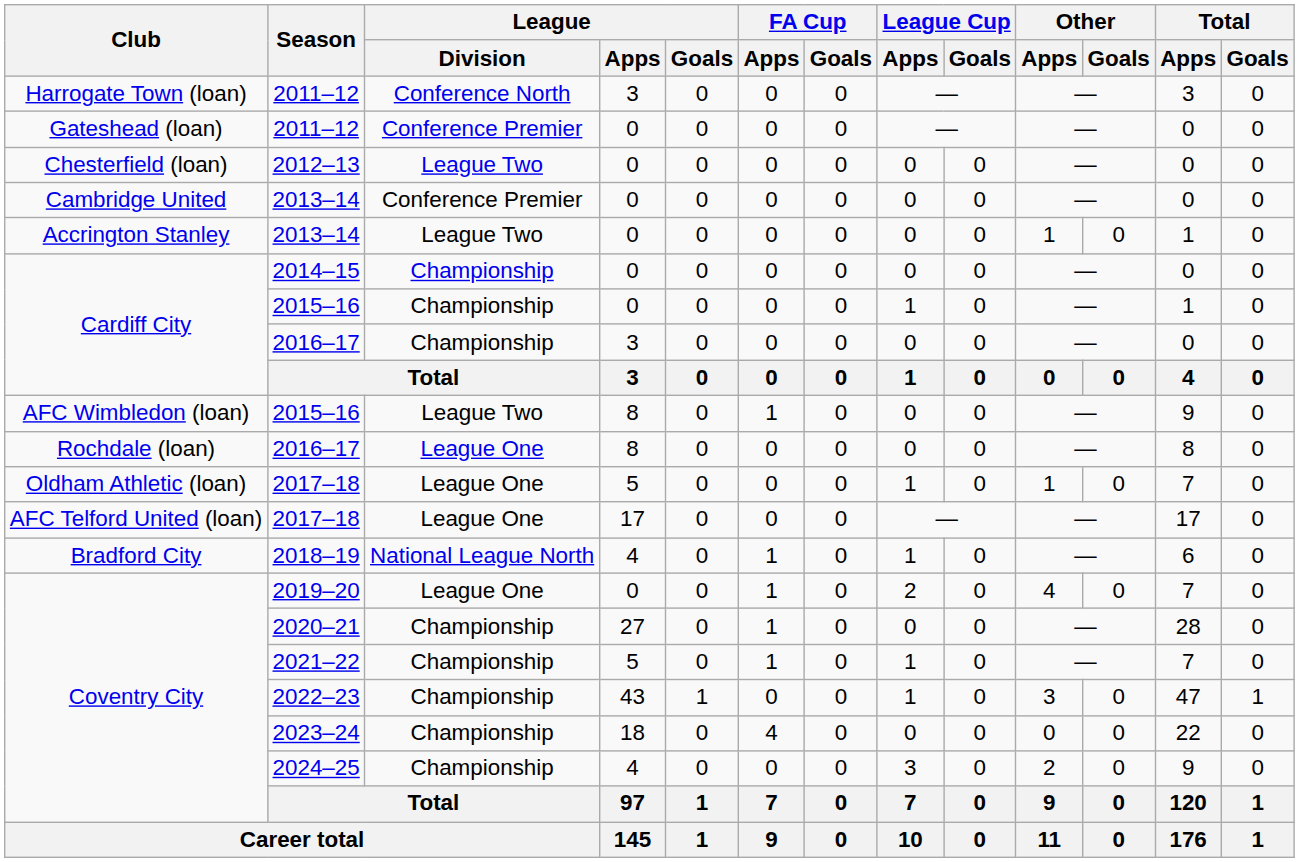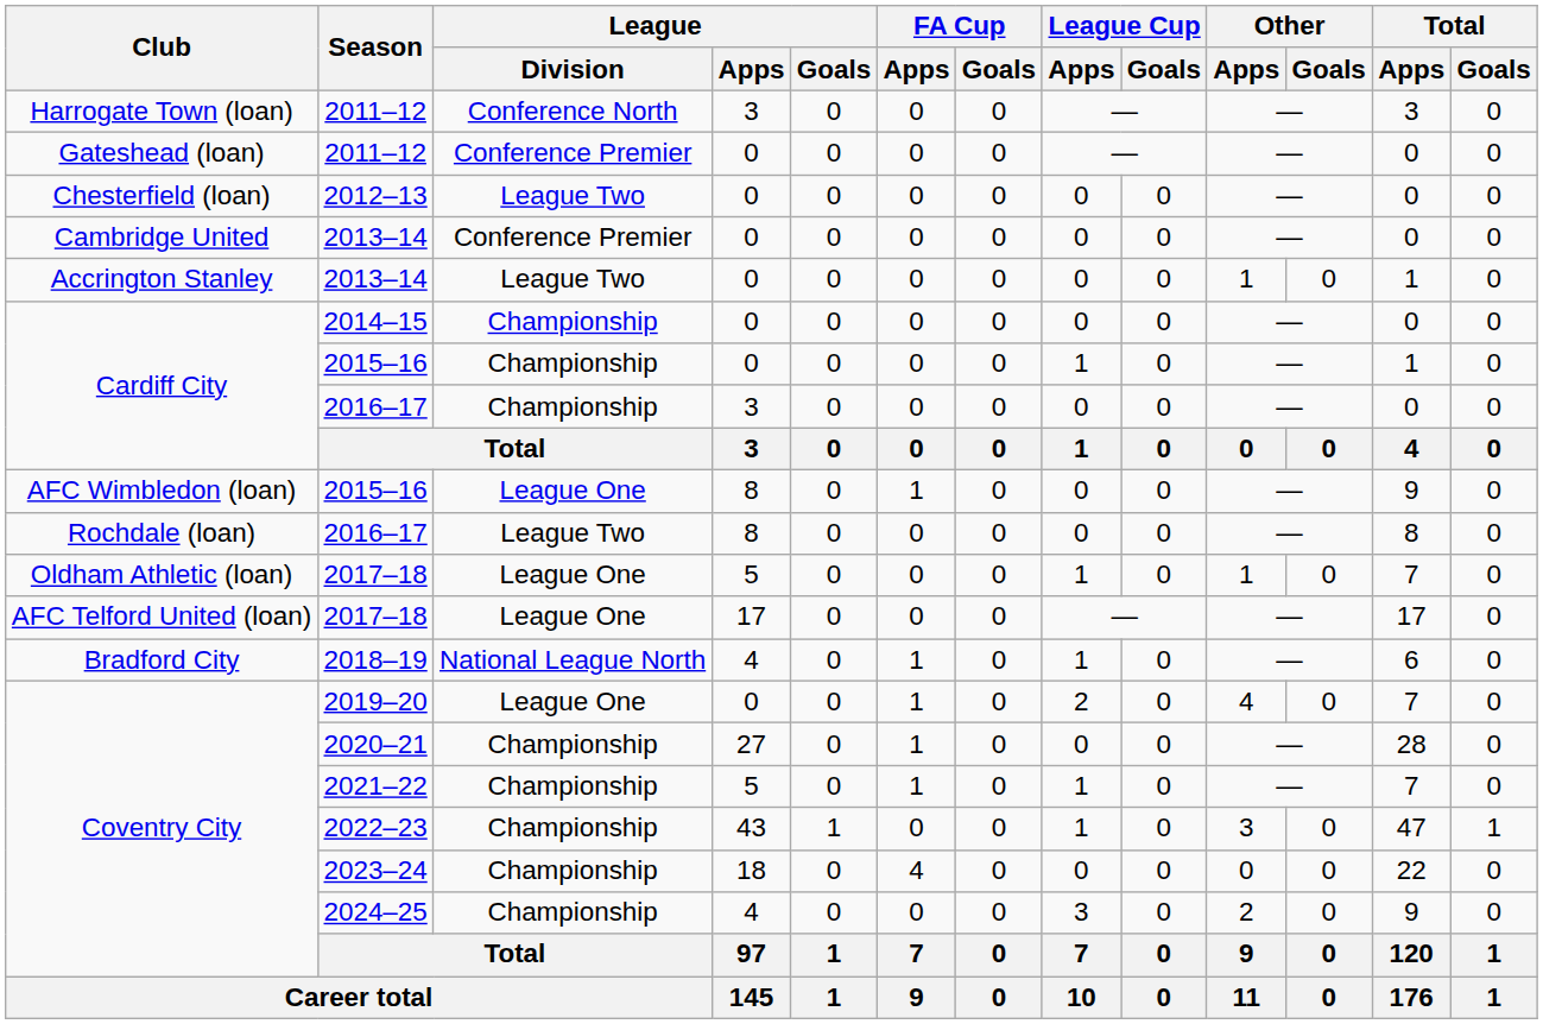 <table class="wikitable" style="text-align:center">
 <tr>
 <th rowspan="2">Club</th>
 <th rowspan="2">Season</th>
 <th colspan="3">League</th>
 <th colspan="2"><a href='#'>FA Cup</a></th>
 <th colspan="2"><a href='#'>League Cup</a></th>
 <th colspan="2">Other</th>
 <th colspan="2">Total</th>
 </tr>
 <tr>
 <th>Division</th>
 <th>Apps</th>
 <th>Goals</th>
 <th>Apps</th>
 <th>Goals</th>
 <th>Apps</th>
 <th>Goals</th>
 <th>Apps</th>
 <th>Goals</th>
 <th>Apps</th>
 <th>Goals</th>
 </tr>
 <tr>
 <td><a href='#'>Harrogate Town</a> (loan)</td>
 <td><a href='#'>2011–12</a></td>
 <td><a href='#'>Conference North</a></td>
 <td>3</td>
 <td>0</td>
 <td>0</td>
 <td>0</td>
 <td colspan="2">—</td>
 <td colspan="2">—</td>
 <td>3</td>
 <td>0</td>
 </tr>
 <tr>
 <td><a href='#'>Gateshead</a> (loan)</td>
 <td><a href='#'>2011–12</a></td>
 <td><a href='#'>Conference Premier</a></td>
 <td>0</td>
 <td>0</td>
 <td>0</td>
 <td>0</td>
 <td colspan="2">—</td>
 <td colspan="2">—</td>
 <td>0</td>
 <td>0</td>
 </tr>
 <tr>
 <td><a href='#'>Chesterfield</a> (loan)</td>
 <td><a href='#'>2012–13</a></td>
 <td><a href='#'>League Two</a></td>
 <td>0</td>
 <td>0</td>
 <td>0</td>
 <td>0</td>
 <td>0</td>
 <td>0</td>
 <td colspan="2">—</td>
 <td>0</td>
 <td>0</td>
 </tr>
 <tr>
 <td><a href='#'>Cambridge United</a></td>
 <td><a href='#'>2013–14</a></td>
 <td>Conference Premier</td>
 <td>0</td>
 <td>0</td>
 <td>0</td>
 <td>0</td>
 <td>0</td>
 <td>0</td>
 <td colspan="2">—</td>
 <td>0</td>
 <td>0</td>
 </tr>
 <tr>
 <td><a href='#'>Accrington Stanley</a></td>
 <td><a href='#'>2013–14</a></td>
 <td>League Two</td>
 <td>0</td>
 <td>0</td>
 <td>0</td>
 <td>0</td>
 <td>0</td>
 <td>0</td>
 <td>1</td>
 <td>0</td>
 <td>1</td>
 <td>0</td>
 </tr>
 <tr>
 <td rowspan="4"><a href='#'>Cardiff City</a></td>
 <td><a href='#'>2014–15</a></td>
 <td><a href='#'>Championship</a></td>
 <td>0</td>
 <td>0</td>
 <td>0</td>
 <td>0</td>
 <td>0</td>
 <td>0</td>
 <td colspan="2">—</td>
 <td>0</td>
 <td>0</td>
 </tr>
 <tr>
 <td><a href='#'>2015–16</a></td>
 <td>Championship</td>
 <td>0</td>
 <td>0</td>
 <td>0</td>
 <td>0</td>
 <td>1</td>
 <td>0</td>
 <td colspan="2">—</td>
 <td>1</td>
 <td>0</td>
 </tr>
 <tr>
 <td><a href='#'>2016–17</a></td>
 <td>Championship</td>
 <td>3</td>
 <td>0</td>
 <td>0</td>
 <td>0</td>
 <td>0</td>
 <td>0</td>
 <td colspan="2">—</td>
 <td>0</td>
 <td>0</td>
 </tr>
 <tr>
 <th colspan="2">Total</th>
 <th>3</th>
 <th>0</th>
 <th>0</th>
 <th>0</th>
 <th>1</th>
 <th>0</th>
 <th>0</th>
 <th>0</th>
 <th>4</th>
 <th>0</th>
 </tr>
 <tr>
 <td><a href='#'>AFC Wimbledon</a> (loan)</td>
 <td><a href='#'>2015–16</a></td>
-<td>League Two</td>
+<td><a href='#'>League One</a></td>
 <td>8</td>
 <td>0</td>
 <td>1</td>
 <td>0</td>
 <td>0</td>
 <td>0</td>
 <td colspan="2">—</td>
 <td>9</td>
 <td>0</td>
 </tr>
 <tr>
 <td><a href='#'>Rochdale</a> (loan)</td>
 <td><a href='#'>2016–17</a></td>
-<td><a href='#'>League One</a></td>
+<td>League Two</td>
 <td>8</td>
 <td>0</td>
 <td>0</td>
 <td>0</td>
 <td>0</td>
 <td>0</td>
 <td colspan="2">—</td>
 <td>8</td>
 <td>0</td>
 </tr>
 <tr>
 <td><a href='#'>Oldham Athletic</a> (loan)</td>
 <td><a href='#'>2017–18</a></td>
 <td>League One</td>
 <td>5</td>
 <td>0</td>
 <td>0</td>
 <td>0</td>
 <td>1</td>
 <td>0</td>
 <td>1</td>
 <td>0</td>
 <td>7</td>
 <td>0</td>
 </tr>
 <tr>
 <td><a href='#'>AFC Telford United</a> (loan)</td>
 <td><a href='#'>2017–18</a></td>
 <td>League One</td>
 <td>17</td>
 <td>0</td>
 <td>0</td>
 <td>0</td>
 <td colspan="2">—</td>
 <td colspan="2">—</td>
 <td>17</td>
 <td>0</td>
 </tr>
 <tr>
 <td><a href='#'>Bradford City</a></td>
 <td><a href='#'>2018–19</a></td>
 <td><a href='#'>National League North</a></td>
 <td>4</td>
 <td>0</td>
 <td>1</td>
 <td>0</td>
 <td>1</td>
 <td>0</td>
 <td colspan="2">—</td>
 <td>6</td>
 <td>0</td>
 </tr>
 <tr>
 <td rowspan="7"><a href='#'>Coventry City</a></td>
 <td><a href='#'>2019–20</a></td>
 <td>League One</td>
 <td>0</td>
 <td>0</td>
 <td>1</td>
 <td>0</td>
 <td>2</td>
 <td>0</td>
 <td>4</td>
 <td>0</td>
 <td>7</td>
 <td>0</td>
 </tr>
 <tr>
 <td><a href='#'>2020–21</a></td>
 <td>Championship</td>
 <td>27</td>
 <td>0</td>
 <td>1</td>
 <td>0</td>
 <td>0</td>
 <td>0</td>
 <td colspan="2">—</td>
 <td>28</td>
 <td>0</td>
 </tr>
 <tr>
 <td><a href='#'>2021–22</a></td>
 <td>Championship</td>
 <td>5</td>
 <td>0</td>
 <td>1</td>
 <td>0</td>
 <td>1</td>
 <td>0</td>
 <td colspan="2">—</td>
 <td>7</td>
 <td>0</td>
 </tr>
 <tr>
 <td><a href='#'>2022–23</a></td>
 <td>Championship</td>
 <td>43</td>
 <td>1</td>
 <td>0</td>
 <td>0</td>
 <td>1</td>
 <td>0</td>
 <td>3</td>
 <td>0</td>
 <td>47</td>
 <td>1</td>
 </tr>
 <tr>
 <td><a href='#'>2023–24</a></td>
 <td>Championship</td>
 <td>18</td>
 <td>0</td>
 <td>4</td>
 <td>0</td>
 <td>0</td>
 <td>0</td>
 <td>0</td>
 <td>0</td>
 <td>22</td>
 <td>0</td>
 </tr>
 <tr>
 <td><a href='#'>2024–25</a></td>
 <td>Championship</td>
 <td>4</td>
 <td>0</td>
 <td>0</td>
 <td>0</td>
 <td>3</td>
 <td>0</td>
 <td>2</td>
 <td>0</td>
 <td>9</td>
 <td>0</td>
 </tr>
 <tr>
 <th colspan="2">Total</th>
 <th>97</th>
 <th>1</th>
 <th>7</th>
 <th>0</th>
 <th>7</th>
 <th>0</th>
 <th>9</th>
 <th>0</th>
 <th>120</th>
 <th>1</th>
 </tr>
 <tr>
 <th colspan="3">Career total</th>
 <th>145</th>
 <th>1</th>
 <th>9</th>
 <th>0</th>
 <th>10</th>
 <th>0</th>
 <th>11</th>
 <th>0</th>
 <th>176</th>
 <th>1</th>
 </tr>
 </table>
